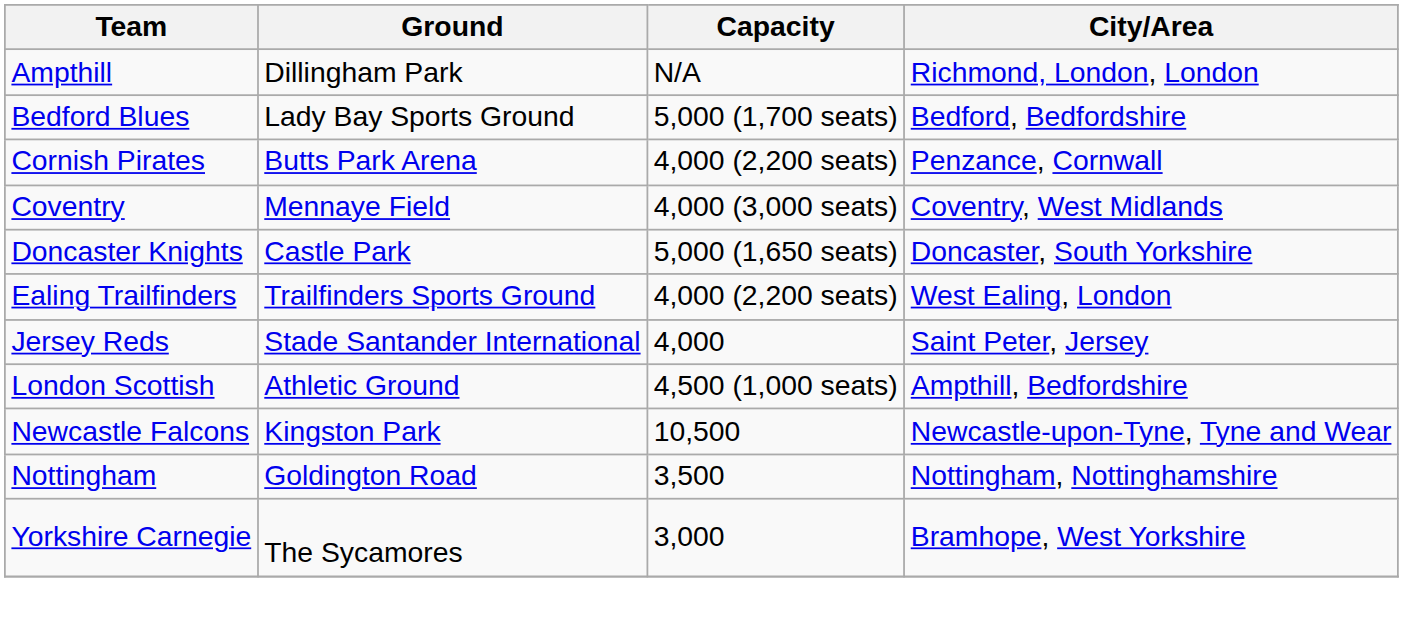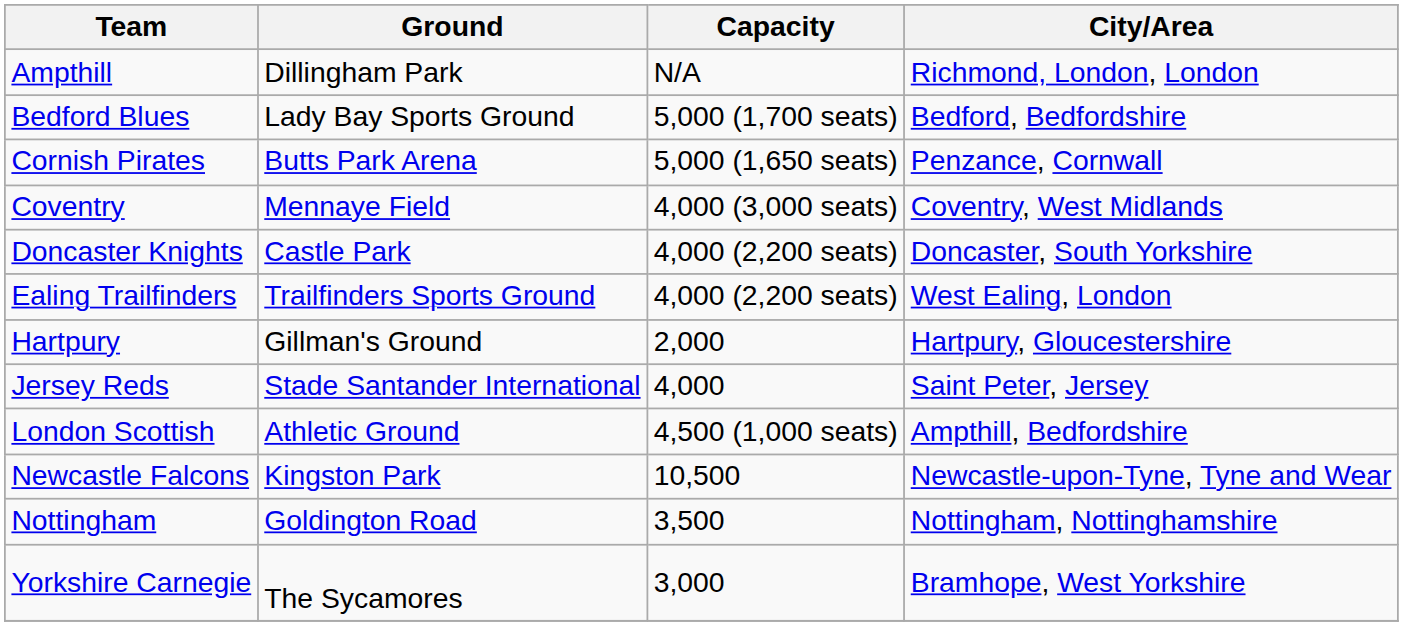 <table class="wikitable sortable">
 <tr>
 <th>Team</th>
 <th>Ground</th>
 <th>Capacity</th>
 <th>City/Area</th>
 </tr>
 <tr>
 <td><a href='#'>Ampthill</a></td>
 <td>Dillingham Park</td>
 <td>N/A</td>
 <td><a href='#'>Richmond, London</a>, <a href='#'>London</a></td>
 </tr>
 <tr>
 <td><a href='#'>Bedford Blues</a></td>
 <td>Lady Bay Sports Ground</td>
 <td>5,000 (1,700 seats)</td>
 <td><a href='#'>Bedford</a>, <a href='#'>Bedfordshire</a></td>
 </tr>
 <tr>
 <td><a href='#'>Cornish Pirates</a></td>
 <td><a href='#'>Butts Park Arena</a></td>
-<td>4,000 (2,200 seats)</td>
+<td>5,000 (1,650 seats)</td>
 <td><a href='#'>Penzance</a>, <a href='#'>Cornwall</a></td>
 </tr>
 <tr>
 <td><a href='#'>Coventry</a></td>
 <td><a href='#'>Mennaye Field</a></td>
 <td>4,000 (3,000 seats)</td>
 <td><a href='#'>Coventry</a>, <a href='#'>West Midlands</a></td>
 </tr>
 <tr>
 <td><a href='#'>Doncaster Knights</a></td>
 <td><a href='#'>Castle Park</a></td>
-<td>5,000 (1,650 seats)</td>
+<td>4,000 (2,200 seats)</td>
 <td><a href='#'>Doncaster</a>, <a href='#'>South Yorkshire</a></td>
 </tr>
 <tr>
 <td><a href='#'>Ealing Trailfinders</a></td>
 <td><a href='#'>Trailfinders Sports Ground</a></td>
 <td>4,000 (2,200 seats)</td>
 <td><a href='#'>West Ealing</a>, <a href='#'>London</a></td>
+</tr>
+<tr>
+<td><a href='#'>Hartpury</a></td>
+<td>Gillman's Ground</td>
+<td>2,000</td>
+<td><a href='#'>Hartpury</a>, <a href='#'>Gloucestershire</a></td>
 </tr>
 <tr>
 <td><a href='#'>Jersey Reds</a></td>
 <td><a href='#'>Stade Santander International</a></td>
 <td>4,000</td>
 <td><a href='#'>Saint Peter</a>, <a href='#'>Jersey</a></td>
 </tr>
 <tr>
 <td><a href='#'>London Scottish</a></td>
 <td><a href='#'>Athletic Ground</a></td>
 <td>4,500 (1,000 seats)</td>
 <td><a href='#'>Ampthill</a>, <a href='#'>Bedfordshire</a></td>
 </tr>
 <tr>
 <td><a href='#'>Newcastle Falcons</a></td>
 <td><a href='#'>Kingston Park</a></td>
 <td>10,500</td>
 <td><a href='#'>Newcastle-upon-Tyne</a>, <a href='#'>Tyne and Wear</a></td>
 </tr>
 <tr>
 <td><a href='#'>Nottingham</a></td>
 <td><a href='#'>Goldington Road</a></td>
 <td>3,500</td>
 <td><a href='#'>Nottingham</a>, <a href='#'>Nottinghamshire</a></td>
 </tr>
 <tr>
 <td><a href='#'>Yorkshire Carnegie</a></td>
 <td><br>The Sycamores</td>
 <td>3,000</td>
 <td><a href='#'>Bramhope</a>, <a href='#'>West Yorkshire</a></td>
 </tr>
 <tr>
 </tr>
 </table>
